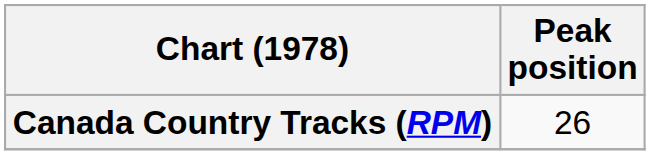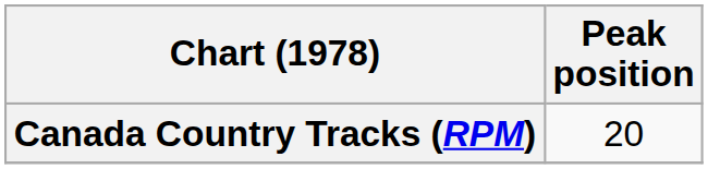 <table class="wikitable sortable plainrowheaders" style="text-align:center">
 <tr>
 <th scope="col">Chart (1978)</th>
 <th scope="col">Peak<br>position</th>
 </tr>
 <tr>
 <th scope="row">Canada Country Tracks (<em><a href='#'>RPM</a></em>)</th>
-<td align="center">26</td>
+<td align="center">20</td>
 </tr>
 <tr>
 </tr>
 </table>
